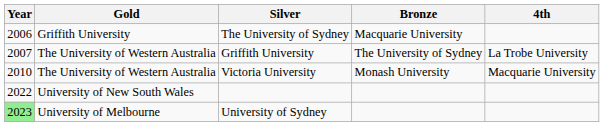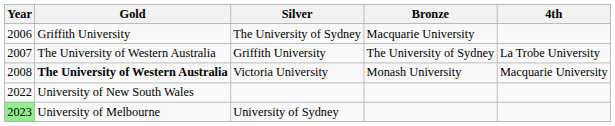 <table class="wikitable">
 <tr>
 <th>Year</th>
 <th>Gold</th>
 <th>Silver</th>
 <th>Bronze</th>
 <th>4th</th>
 </tr>
 <tr>
 <td>2006</td>
 <td>Griffith University</td>
 <td>The University of Sydney</td>
 <td>Macquarie University</td>
 <td></td>
 </tr>
 <tr>
 <td>2007</td>
 <td>The University of Western Australia</td>
 <td>Griffith University</td>
 <td>The University of Sydney</td>
 <td>La Trobe University</td>
 </tr>
 <tr>
-<td>2010</td>
-<td>The University of Western Australia</td>
+<td>2008</td>
+<td><strong>The University of Western Australia</strong></td>
 <td>Victoria University</td>
 <td>Monash University</td>
 <td>Macquarie University</td>
 </tr>
 <tr>
 <td>2022</td>
 <td>University of New South Wales</td>
 <td></td>
 <td></td>
 <td></td>
 </tr>
 <tr>
 <td style="background: lightgreen;">2023</td>
 <td>University of Melbourne</td>
 <td>University of Sydney</td>
 <td></td>
 <td></td>
 </tr>
 </table>
